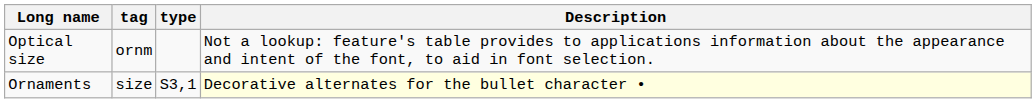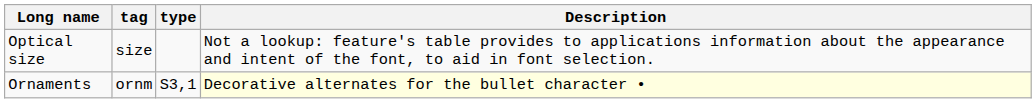 <table class="wikitable sortable">
 <tr>
 <th>Long name</th>
 <th>tag</th>
 <th>type</th>
 <th class="unsortable">Description</th>
 </tr>
 <tr>
 <td>Optical size</td>
-<td><code>ornm</code></td>
+<td><code>size</code></td>
 <td></td>
 <td>Not a lookup: feature's table provides to applications information about the appearance and intent of the font, to aid in font selection.</td>
 </tr>
 <tr>
 <td>Ornaments</td>
-<td><code>size</code></td>
+<td><code>ornm</code></td>
 <td>S3,1</td>
 <td style="background: lightyellow;">Decorative alternates for the bullet character •</td>
 </tr>
 </table>
